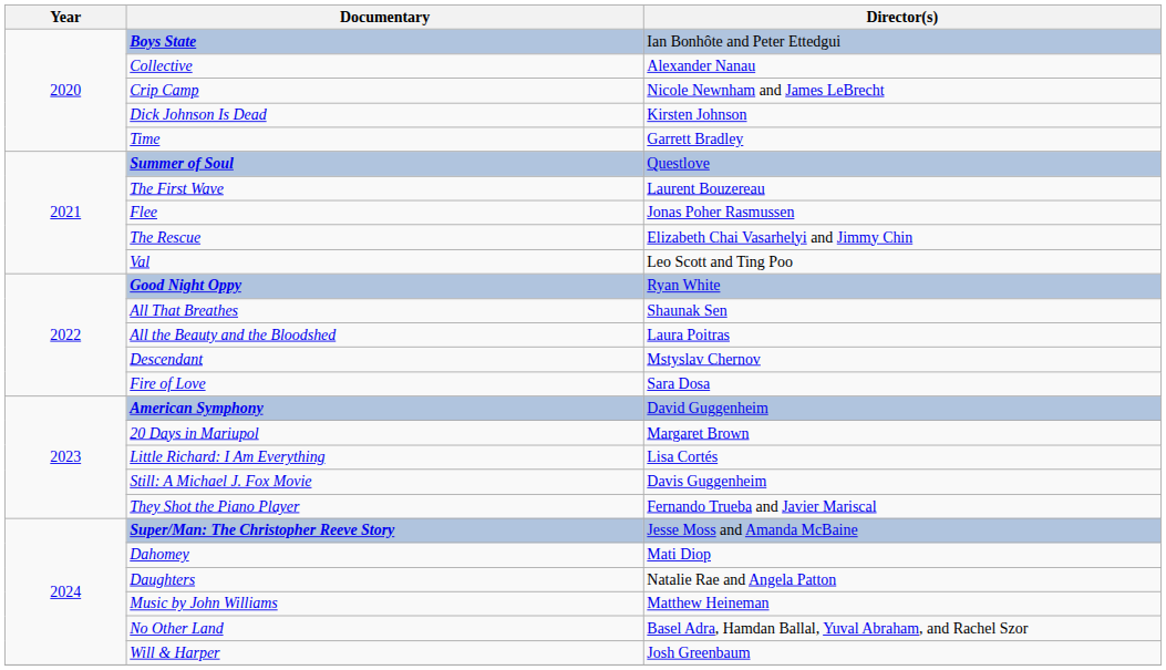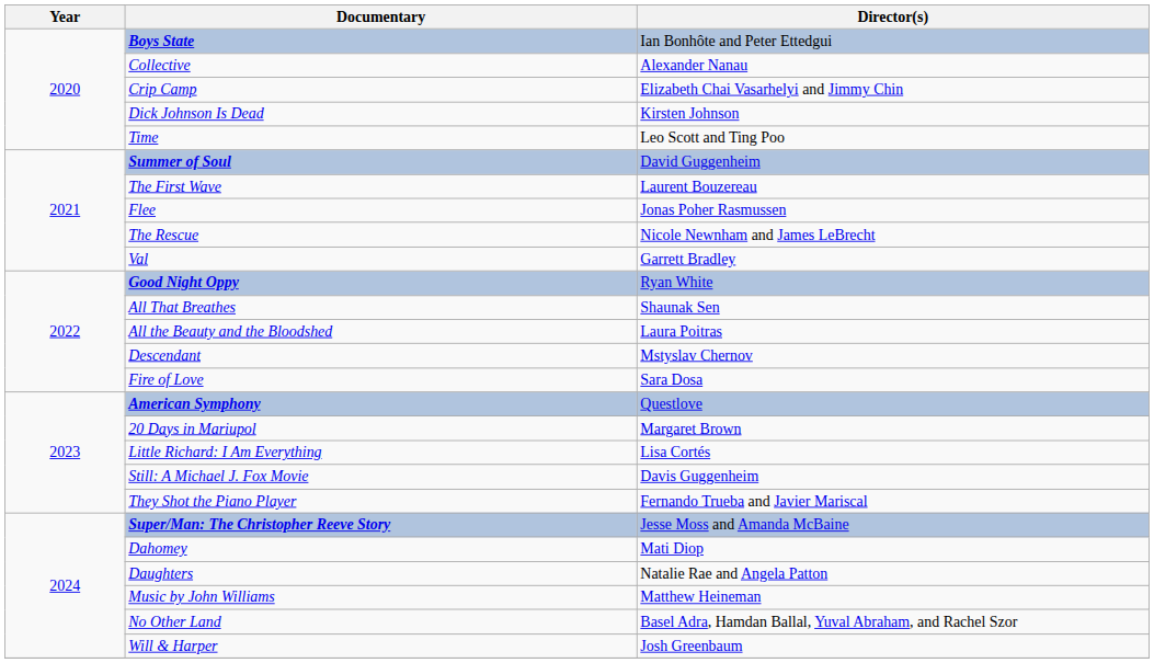 <table class="wikitable" width="95%" cellpadding="5">
 <tr>
 <th width="100"><strong>Year</strong></th>
 <th width="450"><strong>Documentary</strong></th>
 <th width="450"><strong>Director(s)</strong></th>
 </tr>
 <tr>
 <td rowspan="5" style="text-align:center;"><a href='#'>2020</a></td>
 <td style="background:#B0C4DE;"><strong><em><a href='#'>Boys State</a></em></strong></td>
 <td style="background:#B0C4DE;">Ian Bonhôte and Peter Ettedgui</td>
 </tr>
 <tr>
 <td><em><a href='#'>Collective</a></em></td>
 <td><a href='#'>Alexander Nanau</a></td>
 </tr>
 <tr>
 <td><em><a href='#'>Crip Camp</a></em></td>
-<td><a href='#'>Nicole Newnham</a> and <a href='#'>James LeBrecht</a></td>
+<td><a href='#'>Elizabeth Chai Vasarhelyi</a> and <a href='#'>Jimmy Chin</a></td>
 </tr>
 <tr>
 <td><em><a href='#'>Dick Johnson Is Dead</a></em></td>
 <td><a href='#'>Kirsten Johnson</a></td>
 </tr>
 <tr>
 <td><em><a href='#'>Time</a></em></td>
-<td><a href='#'>Garrett Bradley</a></td>
+<td>Leo Scott and Ting Poo</td>
 </tr>
 <tr>
 <td rowspan="5" style="text-align:center;"><a href='#'>2021</a></td>
 <td style="background:#B0C4DE;"><strong><em><a href='#'>Summer of Soul</a></em></strong></td>
-<td style="background:#B0C4DE;"><a href='#'>Questlove</a></td>
+<td style="background:#B0C4DE;"><a href='#'>David Guggenheim</a></td>
 </tr>
 <tr>
 <td><em><a href='#'>The First Wave</a></em></td>
 <td><a href='#'>Laurent Bouzereau</a></td>
 </tr>
 <tr>
 <td><em><a href='#'>Flee</a></em></td>
 <td><a href='#'>Jonas Poher Rasmussen</a></td>
 </tr>
 <tr>
 <td><em><a href='#'>The Rescue</a></em></td>
-<td><a href='#'>Elizabeth Chai Vasarhelyi</a> and <a href='#'>Jimmy Chin</a></td>
+<td><a href='#'>Nicole Newnham</a> and <a href='#'>James LeBrecht</a></td>
 </tr>
 <tr>
 <td><em><a href='#'>Val</a></em></td>
-<td>Leo Scott and Ting Poo</td>
+<td><a href='#'>Garrett Bradley</a></td>
 </tr>
 <tr>
 <td rowspan="5" style="text-align:center;"><a href='#'>2022</a><br></td>
 <td style="background:#B0C4DE;"><strong><em><a href='#'>Good Night Oppy</a></em></strong></td>
 <td style="background:#B0C4DE;"><a href='#'>Ryan White</a></td>
 </tr>
 <tr>
 <td><em><a href='#'>All That Breathes</a></em></td>
 <td><a href='#'>Shaunak Sen</a></td>
 </tr>
 <tr>
 <td><em><a href='#'>All the Beauty and the Bloodshed</a></em></td>
 <td><a href='#'>Laura Poitras</a></td>
 </tr>
 <tr>
 <td><em><a href='#'>Descendant</a></em></td>
 <td><a href='#'>Mstyslav Chernov</a></td>
 </tr>
 <tr>
 <td><em><a href='#'>Fire of Love</a></em></td>
 <td><a href='#'>Sara Dosa</a></td>
 </tr>
 <tr>
 <td rowspan="5" style="text-align:center;"><a href='#'>2023</a><br></td>
 <td style="background:#B0C4DE;"><strong><em><a href='#'>American Symphony</a></em></strong></td>
-<td style="background:#B0C4DE;"><a href='#'>David Guggenheim</a></td>
+<td style="background:#B0C4DE;"><a href='#'>Questlove</a></td>
 </tr>
 <tr>
 <td><em><a href='#'>20 Days in Mariupol</a></em></td>
 <td><a href='#'>Margaret Brown</a></td>
 </tr>
 <tr>
 <td><em><a href='#'>Little Richard: I Am Everything</a></em></td>
 <td><a href='#'>Lisa Cortés</a></td>
 </tr>
 <tr>
 <td><em><a href='#'>Still: A Michael J. Fox Movie</a></em></td>
 <td><a href='#'>Davis Guggenheim</a></td>
 </tr>
 <tr>
 <td><em><a href='#'>They Shot the Piano Player</a></em></td>
 <td><a href='#'>Fernando Trueba</a> and <a href='#'>Javier Mariscal</a></td>
 </tr>
 <tr>
 <td rowspan="6" style="text-align:center;"><a href='#'>2024</a><br></td>
 <td style="background:#B0C4DE;"><strong><em><a href='#'>Super/Man: The Christopher Reeve Story</a></em></strong></td>
 <td style="background:#B0C4DE;"><a href='#'>Jesse Moss</a> and <a href='#'>Amanda McBaine</a></td>
 </tr>
 <tr>
 <td><em><a href='#'>Dahomey</a></em></td>
 <td><a href='#'>Mati Diop</a></td>
 </tr>
 <tr>
 <td><em><a href='#'>Daughters</a></em></td>
 <td>Natalie Rae and <a href='#'>Angela Patton</a></td>
 </tr>
 <tr>
 <td><em><a href='#'>Music by John Williams</a></em></td>
 <td><a href='#'>Matthew Heineman</a></td>
 </tr>
 <tr>
 <td><em><a href='#'>No Other Land</a></em></td>
 <td><a href='#'>Basel Adra</a>, Hamdan Ballal, <a href='#'>Yuval Abraham</a>, and Rachel Szor</td>
 </tr>
 <tr>
 <td><em><a href='#'>Will & Harper</a></em></td>
 <td><a href='#'>Josh Greenbaum</a></td>
 </tr>
 <tr>
 </tr>
 </table>
